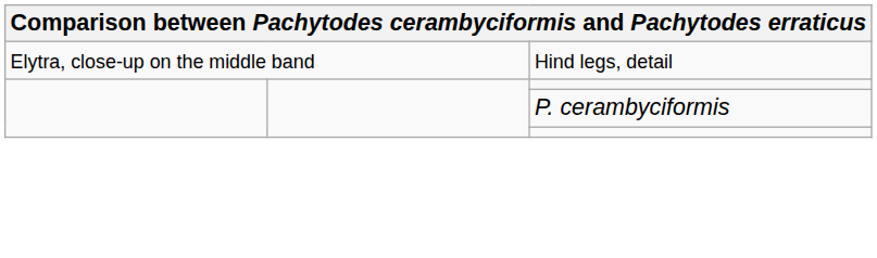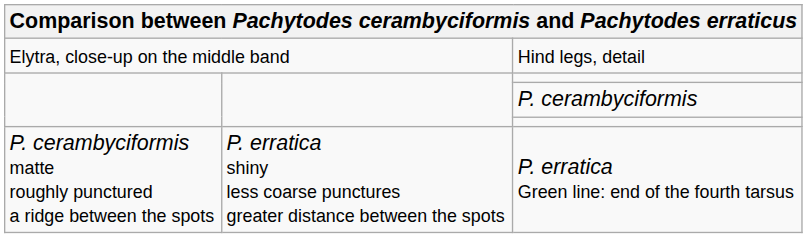 <table class="wikitable float-right">
 <tr>
 <th colspan="3">Comparison between <em> Pachytodes cerambyciformis</em> and <em> Pachytodes erraticus</em></th>
 </tr>
 <tr>
 <td colspan="2"><small>Elytra, close-up on the middle band </small></td>
 <td><small>Hind legs, detail </small></td>
 </tr>
 <tr>
 <td rowspan="3"></td>
 <td rowspan="3"></td>
 <td></td>
 </tr>
 <tr>
 <td><em>P. cerambyciformis</em></td>
 </tr>
 <tr>
 <td></td>
 </tr>
+<tr>
+<td><em>P. cerambyciformis</em><br><small>matte<br> roughly punctured <br> a ridge  between the spots</small></td>
+<td><em>P. erratica</em><br><small>shiny<br> less coarse punctures <br> greater distance between the spots</small></td>
+<td><em>P. erratica</em><br><small> Green line: end of the fourth tarsus </small></td>
+</tr>
 </table>
